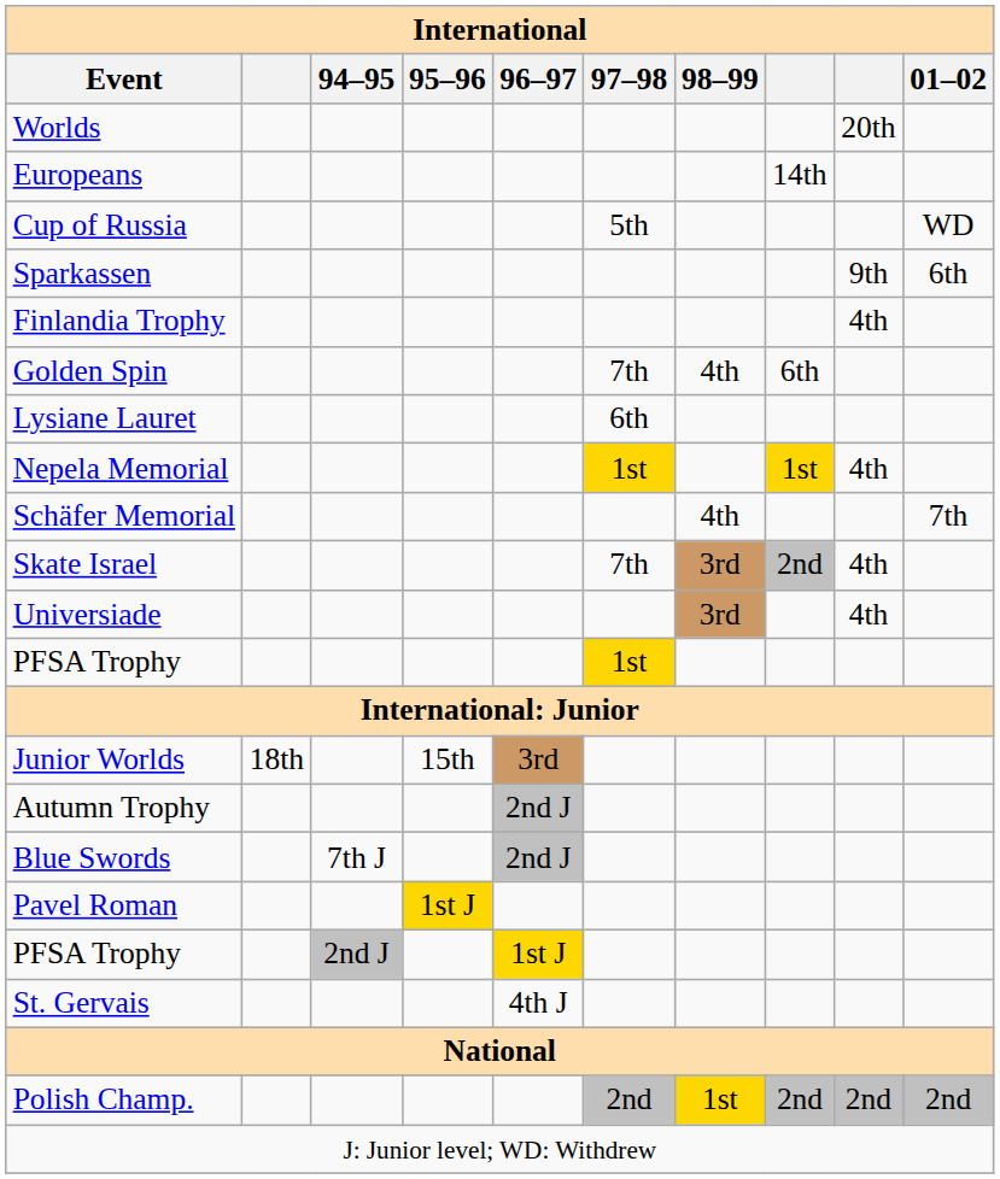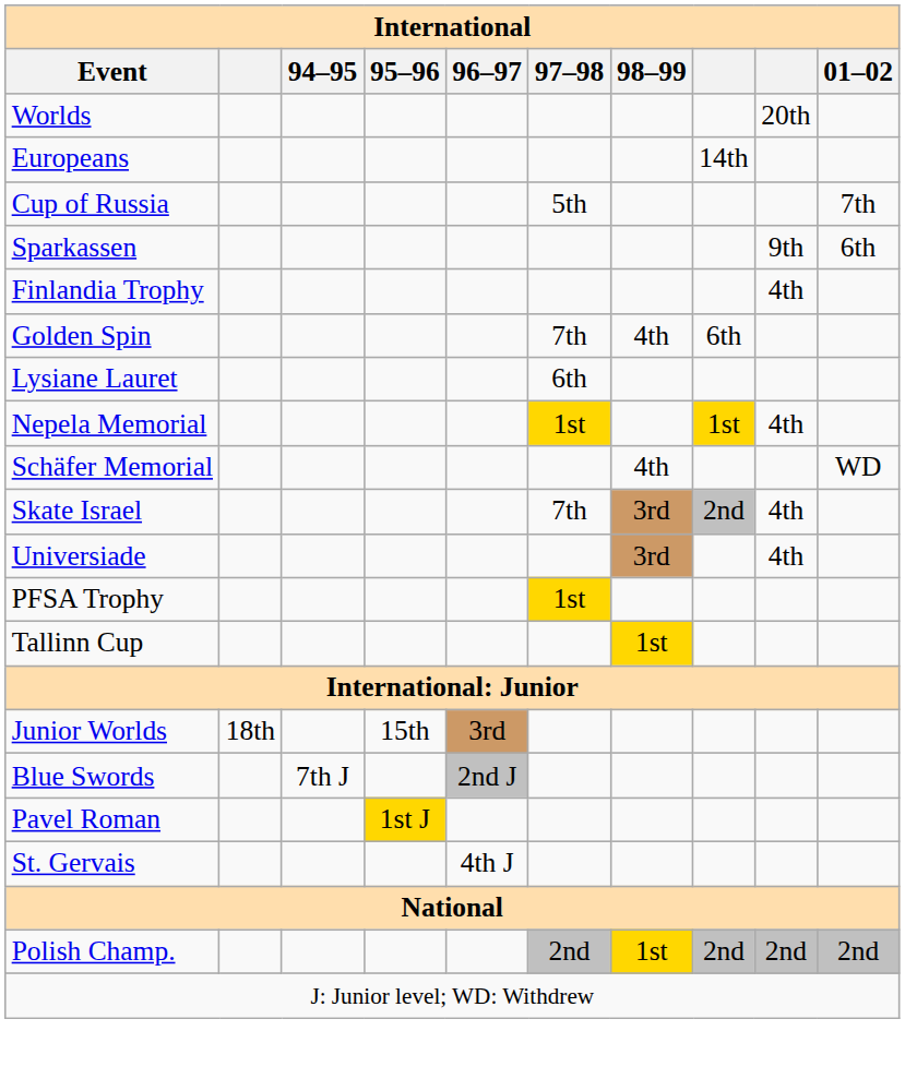 <table class="wikitable" style="text-align:center">
 <tr>
 <th style="background-color: #ffdead; " colspan=10 align=center>International</th>
 </tr>
 <tr>
 <th>Event</th>
 <th></th>
 <th>94–95</th>
 <th>95–96</th>
 <th>96–97</th>
 <th>97–98</th>
 <th>98–99</th>
 <th></th>
 <th></th>
 <th>01–02</th>
 </tr>
 <tr>
 <td align=left><a href='#'>Worlds</a></td>
 <td></td>
 <td></td>
 <td></td>
 <td></td>
 <td></td>
 <td></td>
 <td></td>
 <td>20th</td>
 <td></td>
 </tr>
 <tr>
 <td align=left><a href='#'>Europeans</a></td>
 <td></td>
 <td></td>
 <td></td>
 <td></td>
 <td></td>
 <td></td>
 <td>14th</td>
 <td></td>
 <td></td>
 </tr>
 <tr>
 <td align=left> <a href='#'>Cup of Russia</a></td>
 <td></td>
 <td></td>
 <td></td>
 <td></td>
 <td>5th</td>
 <td></td>
 <td></td>
 <td></td>
-<td>WD</td>
+<td>7th</td>
 </tr>
 <tr>
 <td align=left> <a href='#'>Sparkassen</a></td>
 <td></td>
 <td></td>
 <td></td>
 <td></td>
 <td></td>
 <td></td>
 <td></td>
 <td>9th</td>
 <td>6th</td>
 </tr>
 <tr>
 <td align=left><a href='#'>Finlandia Trophy</a></td>
 <td></td>
 <td></td>
 <td></td>
 <td></td>
 <td></td>
 <td></td>
 <td></td>
 <td>4th</td>
 <td></td>
 </tr>
 <tr>
 <td align=left><a href='#'>Golden Spin</a></td>
 <td></td>
 <td></td>
 <td></td>
 <td></td>
 <td>7th</td>
 <td>4th</td>
 <td>6th</td>
 <td></td>
 <td></td>
 </tr>
 <tr>
 <td align=left><a href='#'>Lysiane Lauret</a></td>
 <td></td>
 <td></td>
 <td></td>
 <td></td>
 <td>6th</td>
 <td></td>
 <td></td>
 <td></td>
 <td></td>
 </tr>
 <tr>
 <td align=left><a href='#'>Nepela Memorial</a></td>
 <td></td>
 <td></td>
 <td></td>
 <td></td>
 <td bgcolor=gold>1st</td>
 <td></td>
 <td bgcolor=gold>1st</td>
 <td>4th</td>
 <td></td>
 </tr>
 <tr>
 <td align=left><a href='#'>Schäfer Memorial</a></td>
 <td></td>
 <td></td>
 <td></td>
 <td></td>
 <td></td>
 <td>4th</td>
 <td></td>
 <td></td>
-<td>7th</td>
+<td>WD</td>
 </tr>
 <tr>
 <td align=left><a href='#'>Skate Israel</a></td>
 <td></td>
 <td></td>
 <td></td>
 <td></td>
 <td>7th</td>
 <td bgcolor=cc9966>3rd</td>
 <td bgcolor=silver>2nd</td>
 <td>4th</td>
 <td></td>
 </tr>
 <tr>
 <td align=left><a href='#'>Universiade</a></td>
 <td></td>
 <td></td>
 <td></td>
 <td></td>
 <td></td>
 <td bgcolor=cc9966>3rd</td>
 <td></td>
 <td>4th</td>
 <td></td>
 </tr>
 <tr>
 <td align=left>PFSA Trophy</td>
 <td></td>
 <td></td>
 <td></td>
 <td></td>
 <td bgcolor=gold>1st</td>
 <td></td>
 <td></td>
 <td></td>
 <td></td>
 </tr>
 <tr>
+<td align=left>Tallinn Cup</td>
+<td></td>
+<td></td>
+<td></td>
+<td></td>
+<td></td>
+<td bgcolor=gold>1st</td>
+<td></td>
+<td></td>
+<td></td>
+</tr>
+<tr>
 <th style="background-color: #ffdead; " colspan=10 align=center>International: Junior</th>
 </tr>
 <tr>
 <td align=left><a href='#'>Junior Worlds</a></td>
 <td>18th</td>
 <td></td>
 <td>15th</td>
 <td bgcolor=cc9966>3rd</td>
-<td></td>
-<td></td>
-<td></td>
-<td></td>
-<td></td>
-</tr>
-<tr>
-<td align=left>Autumn Trophy</td>
-<td></td>
-<td></td>
-<td></td>
-<td bgcolor=silver>2nd J</td>
 <td></td>
 <td></td>
 <td></td>
 <td></td>
 <td></td>
 </tr>
 <tr>
 <td align=left><a href='#'>Blue Swords</a></td>
 <td></td>
 <td>7th J</td>
 <td></td>
 <td bgcolor=silver>2nd J</td>
 <td></td>
 <td></td>
 <td></td>
 <td></td>
 <td></td>
 </tr>
 <tr>
 <td align=left><a href='#'>Pavel Roman</a></td>
 <td></td>
 <td></td>
 <td bgcolor=gold>1st J</td>
 <td></td>
-<td></td>
-<td></td>
-<td></td>
-<td></td>
-<td></td>
-</tr>
-<tr>
-<td align=left>PFSA Trophy</td>
-<td></td>
-<td bgcolor=silver>2nd J</td>
-<td></td>
-<td bgcolor=gold>1st J</td>
 <td></td>
 <td></td>
 <td></td>
 <td></td>
 <td></td>
 </tr>
 <tr>
 <td align=left><a href='#'>St. Gervais</a></td>
 <td></td>
 <td></td>
 <td></td>
 <td>4th J</td>
 <td></td>
 <td></td>
 <td></td>
 <td></td>
 <td></td>
 </tr>
 <tr>
 <th style="background-color: #ffdead; " colspan=10 align=center>National</th>
 </tr>
 <tr>
 <td align=left><a href='#'>Polish Champ.</a></td>
 <td></td>
 <td></td>
 <td></td>
 <td></td>
 <td bgcolor=silver>2nd</td>
 <td bgcolor=gold>1st</td>
 <td bgcolor=silver>2nd</td>
 <td bgcolor=silver>2nd</td>
 <td bgcolor=silver>2nd</td>
 </tr>
 <tr>
 <td colspan=10 align=center><small> J: Junior level; WD: Withdrew </small></td>
 </tr>
 </table>
